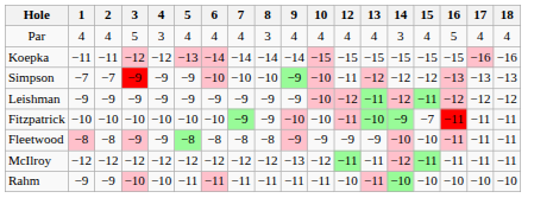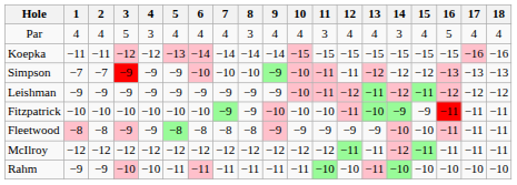 <table class="wikitable" style="text-align:center">
 <tr>
 <th>Hole</th>
 <th>1</th>
 <th>2</th>
 <th>3</th>
 <th>4</th>
 <th>5</th>
 <th>6</th>
 <th>7</th>
 <th>8</th>
 <th>9</th>
 <th>10</th>
+<th>11</th>
 <th>12</th>
 <th>13</th>
 <th>14</th>
 <th>15</th>
 <th>16</th>
 <th>17</th>
 <th>18</th>
 </tr>
 <tr>
 <td>Par</td>
 <td>4</td>
 <td>4</td>
 <td>5</td>
 <td>3</td>
 <td>4</td>
 <td>4</td>
 <td>4</td>
 <td>3</td>
 <td>4</td>
 <td>4</td>
+<td>3</td>
 <td>4</td>
 <td>4</td>
 <td>3</td>
 <td>4</td>
 <td>5</td>
 <td>4</td>
 <td>4</td>
 </tr>
 <tr>
 <td align=left> Koepka</td>
 <td>−11</td>
 <td>−11</td>
 <td style="background: Pink;">−12</td>
 <td>−12</td>
 <td style="background: Pink;">−13</td>
 <td style="background: Pink;">−14</td>
 <td>−14</td>
 <td>−14</td>
 <td>−14</td>
 <td style="background: Pink;">−15</td>
 <td>−15</td>
 <td>−15</td>
 <td>−15</td>
 <td>−15</td>
 <td>−15</td>
+<td>−15</td>
 <td style="background: Pink;">−16</td>
 <td>−16</td>
 </tr>
 <tr>
 <td align=left> Simpson</td>
 <td>−7</td>
 <td>−7</td>
 <td style="background: Red;">−9</td>
 <td>−9</td>
 <td>−9</td>
 <td style="background: Pink;">−10</td>
 <td>−10</td>
 <td>−10</td>
 <td style="background: PaleGreen;">−9</td>
 <td style="background: Pink;">−10</td>
+<td style="background: Pink;">−11</td>
 <td>−11</td>
 <td style="background: Pink;">−12</td>
 <td>−12</td>
 <td>−12</td>
 <td style="background: Pink;">−13</td>
 <td>−13</td>
 <td>−13</td>
 </tr>
 <tr>
 <td align=left> Leishman</td>
 <td>−9</td>
 <td>−9</td>
 <td>−9</td>
 <td>−9</td>
 <td>−9</td>
 <td>−9</td>
 <td>−9</td>
 <td>−9</td>
 <td>−9</td>
 <td style="background: Pink;">−10</td>
+<td style="background: Pink;">−11</td>
 <td style="background: Pink;">−12</td>
 <td style="background: PaleGreen;">−11</td>
 <td style="background: Pink;">−12</td>
 <td style="background: PaleGreen;">−11</td>
 <td style="background: Pink;">−12</td>
 <td>−12</td>
 <td>−12</td>
 </tr>
 <tr>
 <td align=left> Fitzpatrick</td>
 <td>−10</td>
 <td>−10</td>
 <td>−10</td>
 <td>−10</td>
 <td>−10</td>
 <td>−10</td>
 <td style="background: PaleGreen;">−9</td>
 <td>−9</td>
 <td style="background: Pink;">−10</td>
 <td>−10</td>
+<td>−10</td>
 <td style="background: Pink;">−11</td>
 <td style="background: PaleGreen;">−10</td>
 <td style="background: PaleGreen;">−9</td>
-<td>−7</td>
+<td>−9</td>
 <td style="background: Red;">−11</td>
 <td>−11</td>
 <td>−11</td>
 </tr>
 <tr>
 <td align=left> Fleetwood</td>
 <td style="background: Pink;">−8</td>
 <td>−8</td>
 <td style="background: Pink;">−9</td>
 <td>−9</td>
 <td style="background: PaleGreen;">−8</td>
 <td>−8</td>
 <td>−8</td>
 <td>−8</td>
 <td style="background: Pink;">−9</td>
+<td>−9</td>
 <td>−9</td>
 <td>−9</td>
 <td>−9</td>
 <td style="background: Pink;">−10</td>
 <td>−10</td>
 <td style="background: Pink;">−11</td>
 <td>−11</td>
 <td>−11</td>
 </tr>
 <tr>
 <td align=left> McIlroy</td>
 <td>−12</td>
 <td>−12</td>
 <td>−12</td>
 <td>−12</td>
 <td>−12</td>
 <td>−12</td>
 <td>−12</td>
 <td>−12</td>
-<td>−13</td>
+<td>−12</td>
+<td>−12</td>
 <td>−12</td>
 <td style="background: PaleGreen;">−11</td>
 <td>−11</td>
 <td style="background: Pink;">−12</td>
 <td style="background: PaleGreen;">−11</td>
 <td>−11</td>
 <td>−11</td>
 <td>−11</td>
 </tr>
 <tr>
 <td align=left> Rahm</td>
 <td>−9</td>
 <td>−9</td>
 <td style="background: Pink;">−10</td>
 <td>−10</td>
 <td>−11</td>
 <td style="background: Pink;">−11</td>
 <td>−11</td>
 <td>−11</td>
 <td>−11</td>
 <td>−11</td>
+<td style="background: PaleGreen;">−10</td>
 <td>−10</td>
 <td style="background: Pink;">−11</td>
 <td style="background: PaleGreen;">−10</td>
 <td>−10</td>
 <td>−10</td>
 <td>−10</td>
 <td>−10</td>
 </tr>
 </table>
